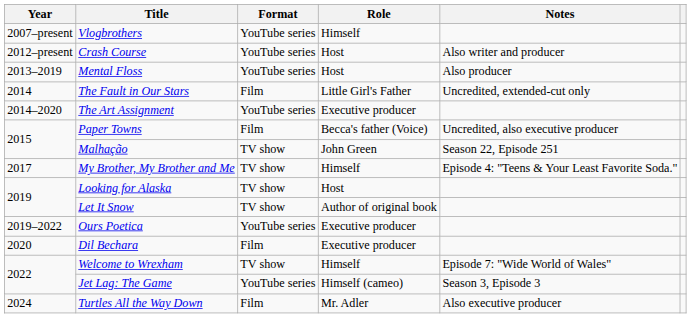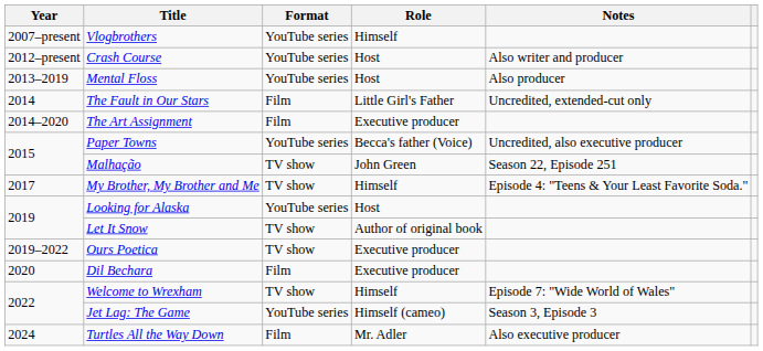 <table class="wikitable sortable plainrowheaders">
 <tr>
 <th scope="col">Year</th>
 <th scope="col">Title</th>
 <th scope="col">Format</th>
 <th scope="col">Role</th>
 <th scope="col" class="unsortable">Notes</th>
 <th scope="col" class="unsortable"></th>
 </tr>
 <tr>
 <td>2007–present</td>
 <td><em><a href='#'>Vlogbrothers</a></em></td>
 <td>YouTube series</td>
 <td>Himself</td>
 <td></td>
 <td></td>
 </tr>
 <tr>
 <td>2012–present</td>
 <td><em><a href='#'>Crash Course</a></em></td>
 <td>YouTube series</td>
 <td>Host</td>
 <td>Also writer and producer</td>
 <td></td>
 </tr>
 <tr>
 <td>2013–2019</td>
 <td><em><a href='#'>Mental Floss</a></em></td>
 <td>YouTube series</td>
 <td>Host</td>
 <td>Also producer</td>
 <td></td>
 </tr>
 <tr>
 <td>2014</td>
 <td><em><a href='#'>The Fault in Our Stars</a></em></td>
 <td>Film</td>
 <td>Little Girl's Father</td>
 <td>Uncredited, extended-cut only</td>
 <td></td>
 </tr>
 <tr>
 <td>2014–2020</td>
 <td><em><a href='#'>The Art Assignment</a></em></td>
-<td>YouTube series</td>
+<td>Film</td>
 <td>Executive producer</td>
 <td></td>
 <td></td>
 </tr>
 <tr>
 <td rowspan="2">2015</td>
 <td><em><a href='#'>Paper Towns</a></em></td>
-<td>Film</td>
+<td>YouTube series</td>
 <td>Becca's father (Voice)</td>
 <td>Uncredited, also executive producer</td>
 <td></td>
 </tr>
 <tr>
 <td><em><a href='#'>Malhação</a></em></td>
 <td>TV show</td>
 <td>John Green</td>
 <td>Season 22, Episode 251</td>
 <td></td>
 </tr>
 <tr>
 <td>2017</td>
 <td><em><a href='#'>My Brother, My Brother and Me</a></em></td>
 <td>TV show</td>
 <td>Himself</td>
 <td>Episode 4: "Teens & Your Least Favorite Soda."</td>
 <td></td>
 </tr>
 <tr>
 <td rowspan="2">2019</td>
 <td><em><a href='#'>Looking for Alaska</a></em></td>
-<td>TV show</td>
+<td>YouTube series</td>
 <td>Host</td>
 <td></td>
 <td></td>
 </tr>
 <tr>
 <td><em><a href='#'>Let It Snow</a></em></td>
 <td>TV show</td>
 <td>Author of original book</td>
 <td></td>
 <td></td>
 </tr>
 <tr>
 <td>2019–2022</td>
 <td><em><a href='#'>Ours Poetica</a></em></td>
-<td>YouTube series</td>
+<td>TV show</td>
 <td>Executive producer</td>
 <td></td>
 <td></td>
 </tr>
 <tr>
 <td>2020</td>
 <td><em><a href='#'>Dil Bechara</a></em></td>
 <td>Film</td>
 <td>Executive producer</td>
 <td></td>
 <td></td>
 </tr>
 <tr>
 <td rowspan="2">2022</td>
 <td><em><a href='#'>Welcome to Wrexham</a></em></td>
 <td>TV show</td>
 <td>Himself</td>
 <td>Episode 7: "Wide World of Wales"</td>
 <td></td>
 </tr>
 <tr>
 <td><em><a href='#'>Jet Lag: The Game</a></em></td>
 <td>YouTube series</td>
 <td>Himself (cameo)</td>
 <td>Season 3, Episode 3</td>
 <td></td>
 </tr>
 <tr>
 <td>2024</td>
 <td><em><a href='#'>Turtles All the Way Down</a></em></td>
 <td>Film</td>
 <td>Mr. Adler</td>
 <td>Also executive producer</td>
 <td></td>
 </tr>
 </table>
